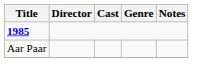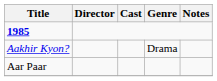 <table class="wikitable">
 <tr>
 <th>Title</th>
 <th>Director</th>
 <th>Cast</th>
 <th>Genre</th>
 <th>Notes</th>
 </tr>
 <tr>
 <td><strong><a href='#'>1985</a></strong></td>
 </tr>
 <tr>
+<td><em><a href='#'>Aakhir Kyon?</a></em></td>
+<td></td>
+<td></td>
+<td>Drama</td>
+<td></td>
+</tr>
+<tr>
 <td>Aar Paar</td>
 <td></td>
 <td></td>
 <td></td>
 <td></td>
 </tr>
 <tr>
 </tr>
 </table>
